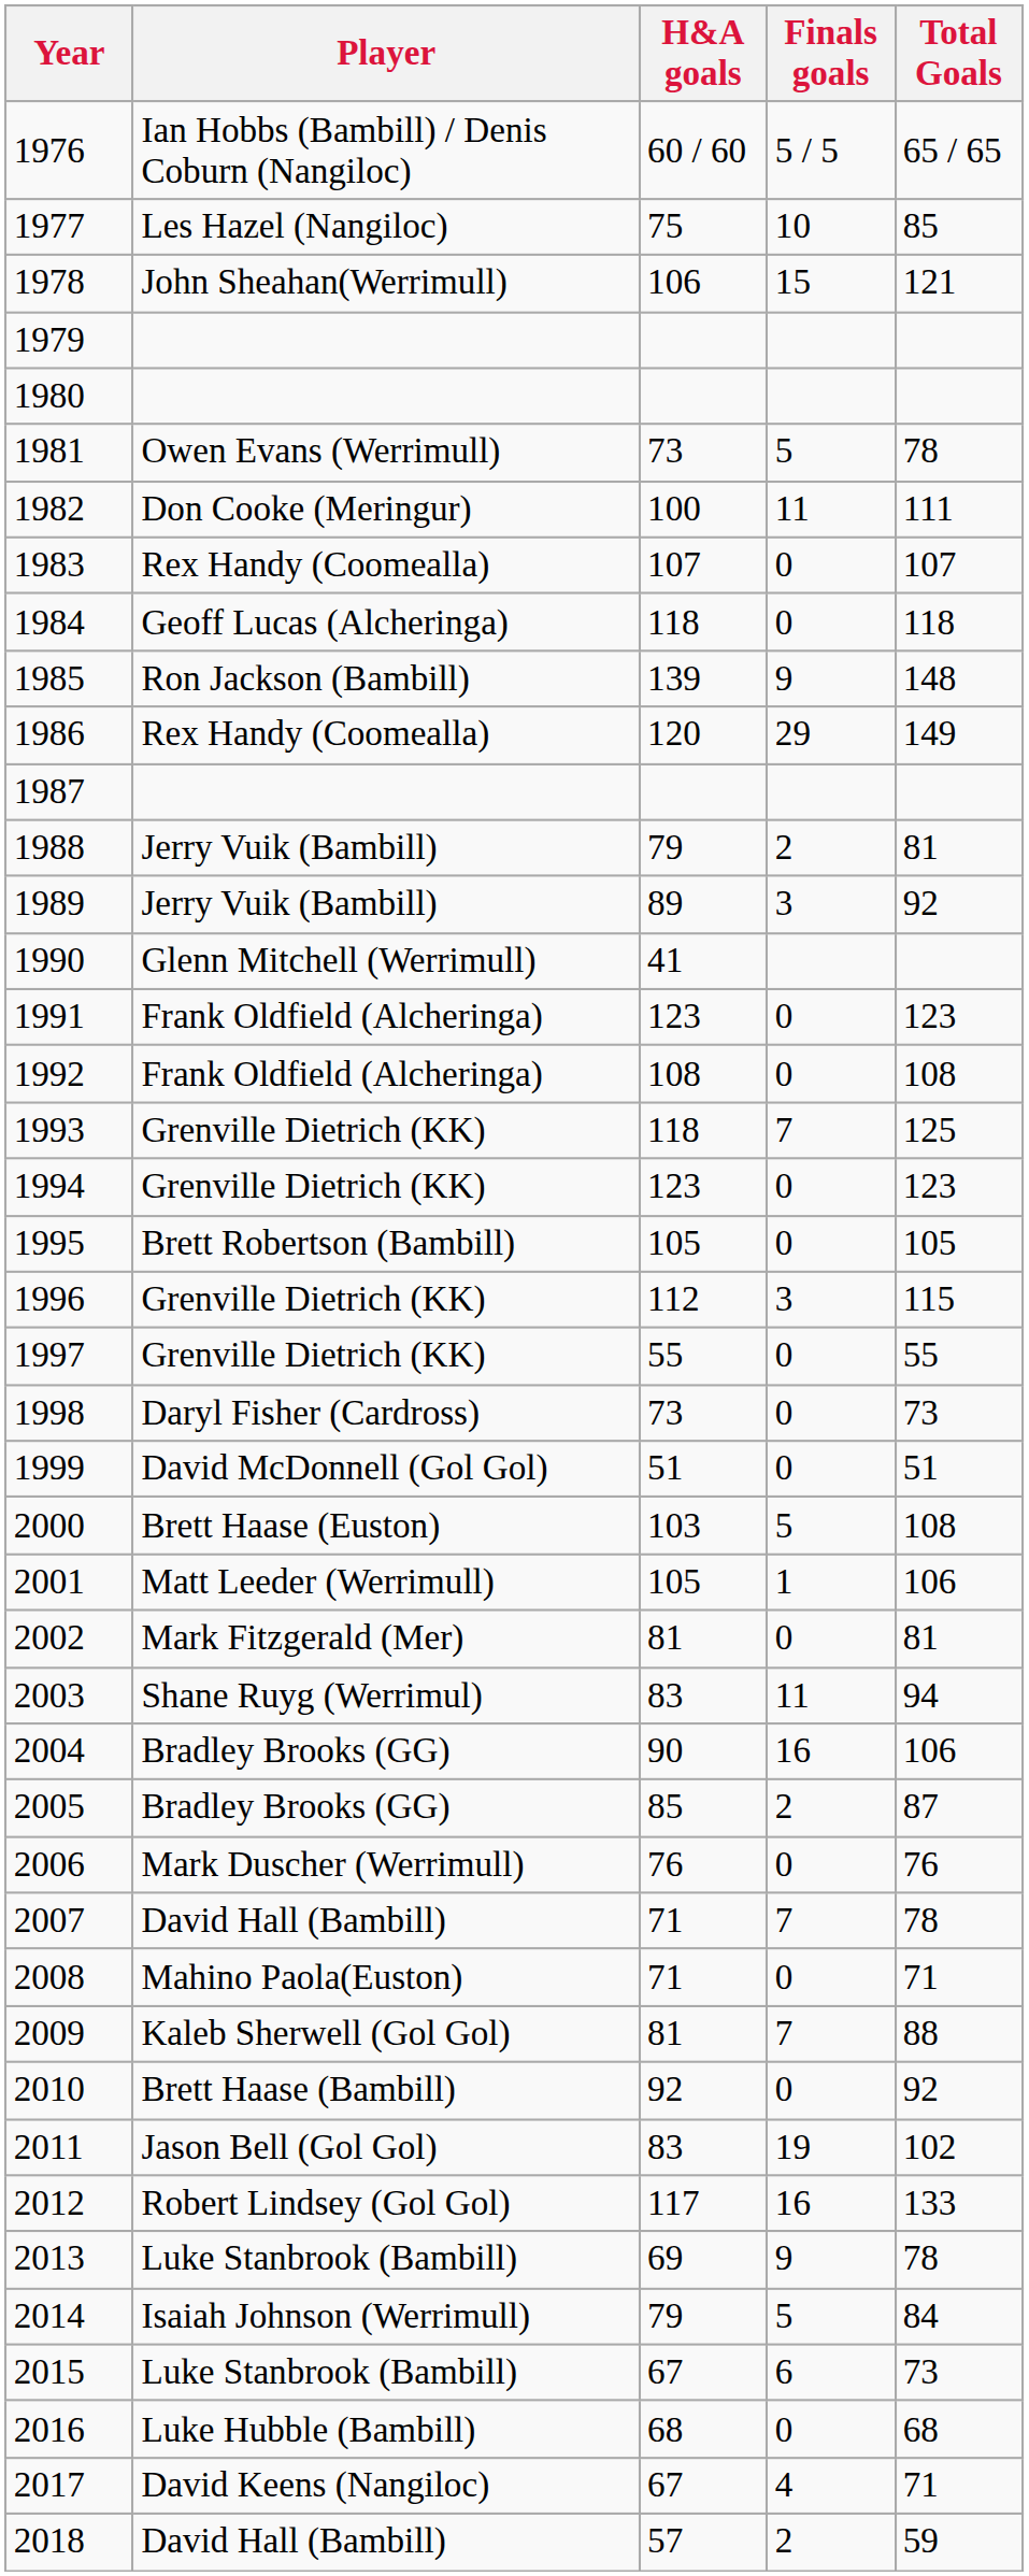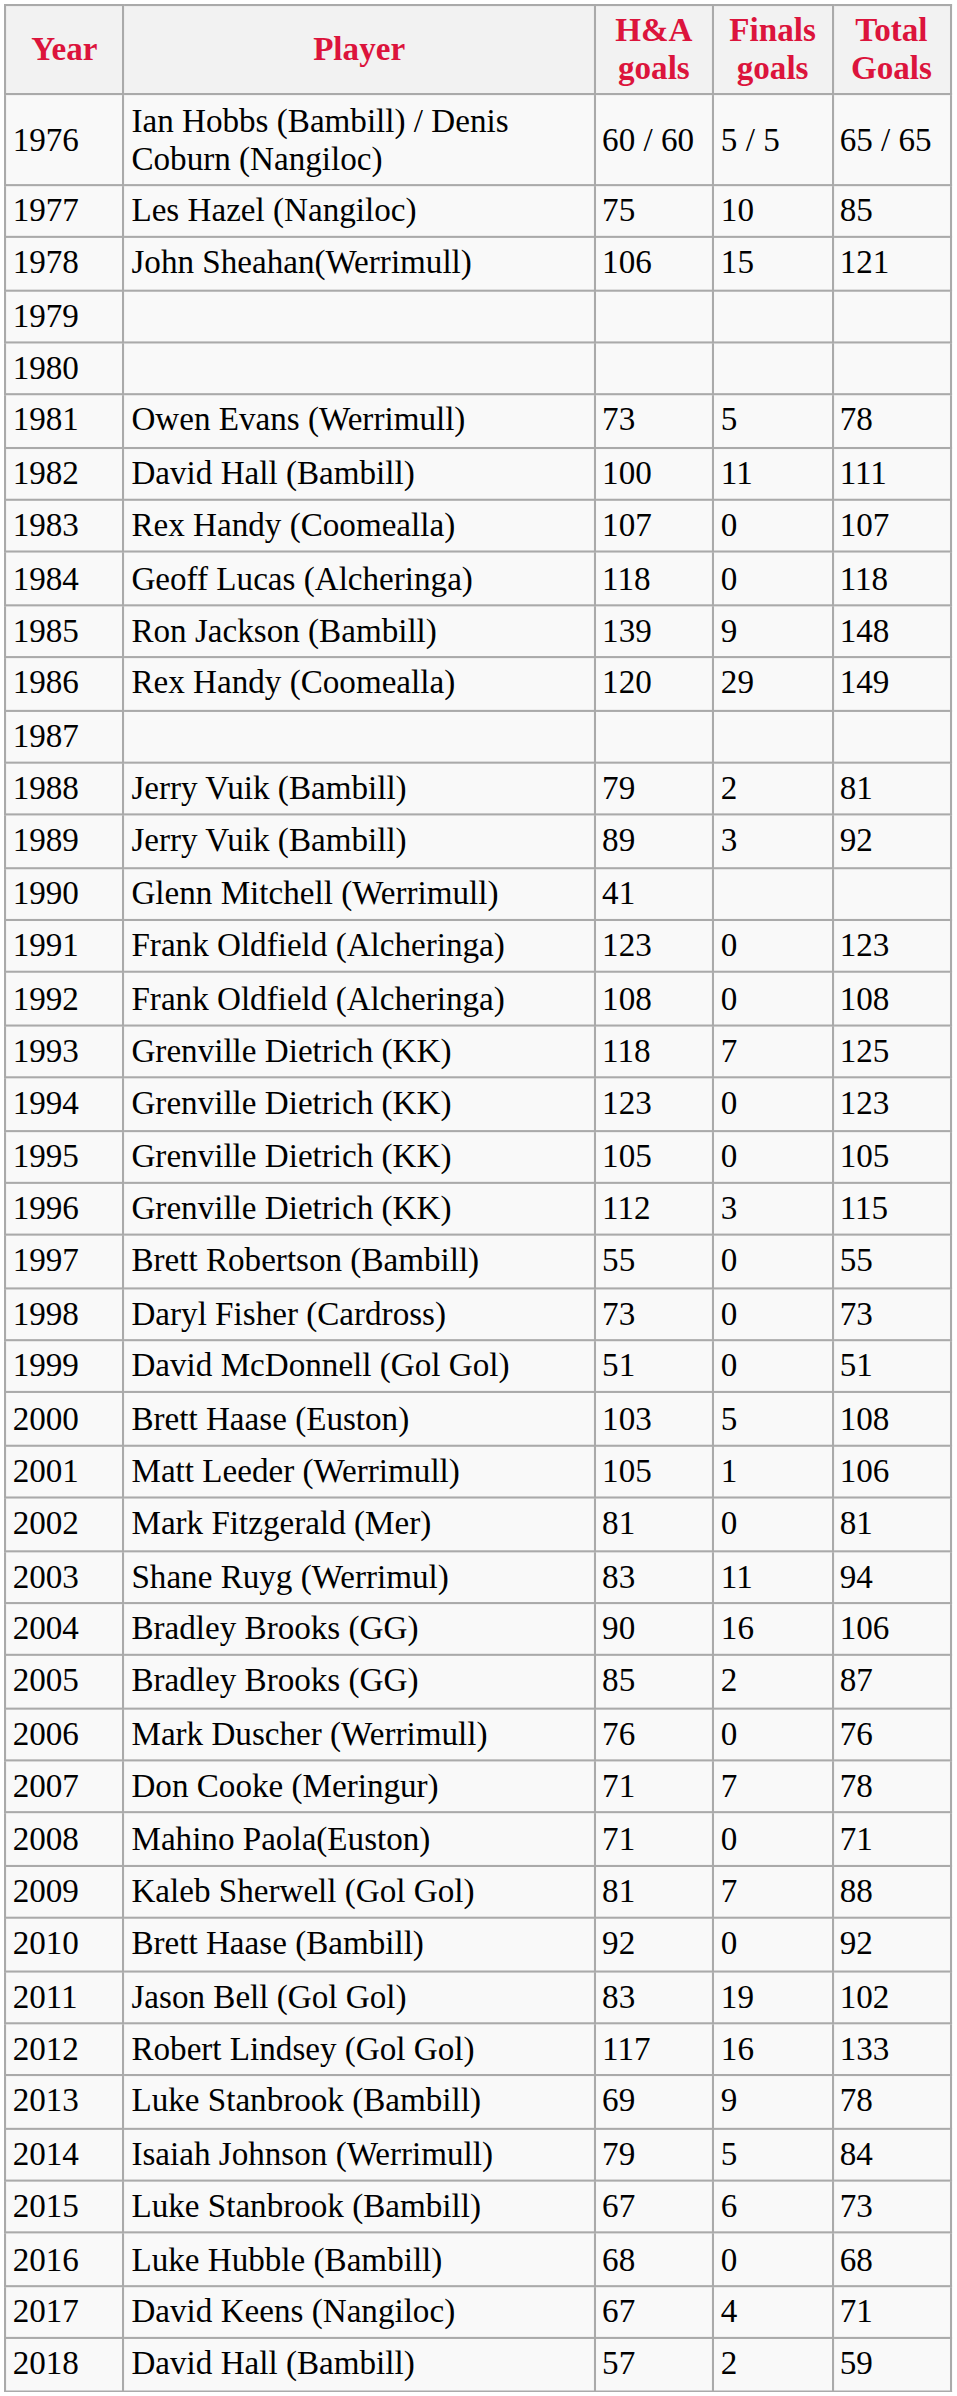 <table class="wikitable">
 <tr>
 <th style="color:crimson" width="50">Year</th>
 <th style="color:crimson" width="220">Player</th>
 <th style="color:crimson" width="50">H&A goals</th>
 <th style="color:crimson" width="50">Finals goals</th>
 <th style="color:crimson" width="50">Total Goals</th>
 </tr>
 <tr>
 <td>1976</td>
 <td>Ian Hobbs (Bambill) / Denis Coburn (Nangiloc)</td>
 <td>60 / 60</td>
 <td>5 / 5</td>
 <td>65 / 65</td>
 </tr>
 <tr>
 <td>1977</td>
 <td>Les Hazel (Nangiloc)</td>
 <td>75</td>
 <td>10</td>
 <td>85</td>
 </tr>
 <tr>
 <td>1978</td>
 <td>John Sheahan(Werrimull)</td>
 <td>106</td>
 <td>15</td>
 <td>121</td>
 </tr>
 <tr>
 <td>1979</td>
 <td></td>
 <td></td>
 <td></td>
 <td></td>
 </tr>
 <tr>
 <td>1980</td>
 <td></td>
 <td></td>
 <td></td>
 <td></td>
 </tr>
 <tr>
 <td>1981</td>
 <td>Owen Evans (Werrimull)</td>
 <td>73</td>
 <td>5</td>
 <td>78</td>
 </tr>
 <tr>
 <td>1982</td>
-<td>Don Cooke (Meringur)</td>
+<td>David Hall (Bambill)</td>
 <td>100</td>
 <td>11</td>
 <td>111</td>
 </tr>
 <tr>
 <td>1983</td>
 <td>Rex Handy (Coomealla)</td>
 <td>107</td>
 <td>0</td>
 <td>107</td>
 </tr>
 <tr>
 <td>1984</td>
 <td>Geoff Lucas (Alcheringa)</td>
 <td>118</td>
 <td>0</td>
 <td>118</td>
 </tr>
 <tr>
 <td>1985</td>
 <td>Ron Jackson (Bambill)</td>
 <td>139</td>
 <td>9</td>
 <td>148</td>
 </tr>
 <tr>
 <td>1986</td>
 <td>Rex Handy (Coomealla)</td>
 <td>120</td>
 <td>29</td>
 <td>149</td>
 </tr>
 <tr>
 <td>1987</td>
 <td></td>
 <td></td>
 <td></td>
 <td></td>
 </tr>
 <tr>
 <td>1988</td>
 <td>Jerry Vuik (Bambill)</td>
 <td>79</td>
 <td>2</td>
 <td>81</td>
 </tr>
 <tr>
 <td>1989</td>
 <td>Jerry Vuik (Bambill)</td>
 <td>89</td>
 <td>3</td>
 <td>92</td>
 </tr>
 <tr>
 <td>1990</td>
 <td>Glenn Mitchell (Werrimull)</td>
 <td>41</td>
 <td></td>
 </tr>
 <tr>
 <td>1991</td>
 <td>Frank Oldfield (Alcheringa)</td>
 <td>123</td>
 <td>0</td>
 <td>123</td>
 </tr>
 <tr>
 <td>1992</td>
 <td>Frank Oldfield (Alcheringa)</td>
 <td>108</td>
 <td>0</td>
 <td>108</td>
 </tr>
 <tr>
 <td>1993</td>
 <td>Grenville Dietrich (KK)</td>
 <td>118</td>
 <td>7</td>
 <td>125</td>
 </tr>
 <tr>
 <td>1994</td>
 <td>Grenville Dietrich (KK)</td>
 <td>123</td>
 <td>0</td>
 <td>123</td>
 </tr>
 <tr>
 <td>1995</td>
-<td>Brett Robertson (Bambill)</td>
+<td>Grenville Dietrich (KK)</td>
 <td>105</td>
 <td>0</td>
 <td>105</td>
 </tr>
 <tr>
 <td>1996</td>
 <td>Grenville Dietrich (KK)</td>
 <td>112</td>
 <td>3</td>
 <td>115</td>
 </tr>
 <tr>
 <td>1997</td>
-<td>Grenville Dietrich (KK)</td>
+<td>Brett Robertson (Bambill)</td>
 <td>55</td>
 <td>0</td>
 <td>55</td>
 </tr>
 <tr>
 <td>1998</td>
 <td>Daryl Fisher (Cardross)</td>
 <td>73</td>
 <td>0</td>
 <td>73</td>
 </tr>
 <tr>
 <td>1999</td>
 <td>David McDonnell (Gol Gol)</td>
 <td>51</td>
 <td>0</td>
 <td>51</td>
 </tr>
 <tr>
 <td>2000</td>
 <td>Brett Haase (Euston)</td>
 <td>103</td>
 <td>5</td>
 <td>108</td>
 </tr>
 <tr>
 <td>2001</td>
 <td>Matt Leeder (Werrimull)</td>
 <td>105</td>
 <td>1</td>
 <td>106</td>
 </tr>
 <tr>
 <td>2002</td>
 <td>Mark Fitzgerald (Mer)</td>
 <td>81</td>
 <td>0</td>
 <td>81</td>
 </tr>
 <tr>
 <td>2003</td>
 <td>Shane Ruyg (Werrimul)</td>
 <td>83</td>
 <td>11</td>
 <td>94</td>
 </tr>
 <tr>
 <td>2004</td>
 <td>Bradley Brooks (GG)</td>
 <td>90</td>
 <td>16</td>
 <td>106</td>
 </tr>
 <tr>
 <td>2005</td>
 <td>Bradley Brooks (GG)</td>
 <td>85</td>
 <td>2</td>
 <td>87</td>
 </tr>
 <tr>
 <td>2006</td>
 <td>Mark Duscher (Werrimull)</td>
 <td>76</td>
 <td>0</td>
 <td>76</td>
 </tr>
 <tr>
 <td>2007</td>
-<td>David Hall (Bambill)</td>
+<td>Don Cooke (Meringur)</td>
 <td>71</td>
 <td>7</td>
 <td>78</td>
 </tr>
 <tr>
 <td>2008</td>
 <td>Mahino Paola(Euston)</td>
 <td>71</td>
 <td>0</td>
 <td>71</td>
 </tr>
 <tr>
 <td>2009</td>
 <td>Kaleb Sherwell (Gol Gol)</td>
 <td>81</td>
 <td>7</td>
 <td>88</td>
 </tr>
 <tr>
 <td>2010</td>
 <td>Brett Haase (Bambill)</td>
 <td>92</td>
 <td>0</td>
 <td>92</td>
 </tr>
 <tr>
 <td>2011</td>
 <td>Jason Bell (Gol Gol)</td>
 <td>83</td>
 <td>19</td>
 <td>102</td>
 </tr>
 <tr>
 <td>2012</td>
 <td>Robert Lindsey (Gol Gol)</td>
 <td>117</td>
 <td>16</td>
 <td>133</td>
 </tr>
 <tr>
 <td>2013</td>
 <td>Luke Stanbrook (Bambill)</td>
 <td>69</td>
 <td>9</td>
 <td>78</td>
 </tr>
 <tr>
 <td>2014</td>
 <td>Isaiah Johnson (Werrimull)</td>
 <td>79</td>
 <td>5</td>
 <td>84</td>
 </tr>
 <tr>
 <td>2015</td>
 <td>Luke Stanbrook (Bambill)</td>
 <td>67</td>
 <td>6</td>
 <td>73</td>
 </tr>
 <tr>
 <td>2016</td>
 <td>Luke Hubble (Bambill)</td>
 <td>68</td>
 <td>0</td>
 <td>68</td>
 </tr>
 <tr>
 <td>2017</td>
 <td>David Keens (Nangiloc)</td>
 <td>67</td>
 <td>4</td>
 <td>71</td>
 </tr>
 <tr>
 <td>2018</td>
 <td>David Hall (Bambill)</td>
 <td>57</td>
 <td>2</td>
 <td>59</td>
 </tr>
 <tr>
 </tr>
 </table>
